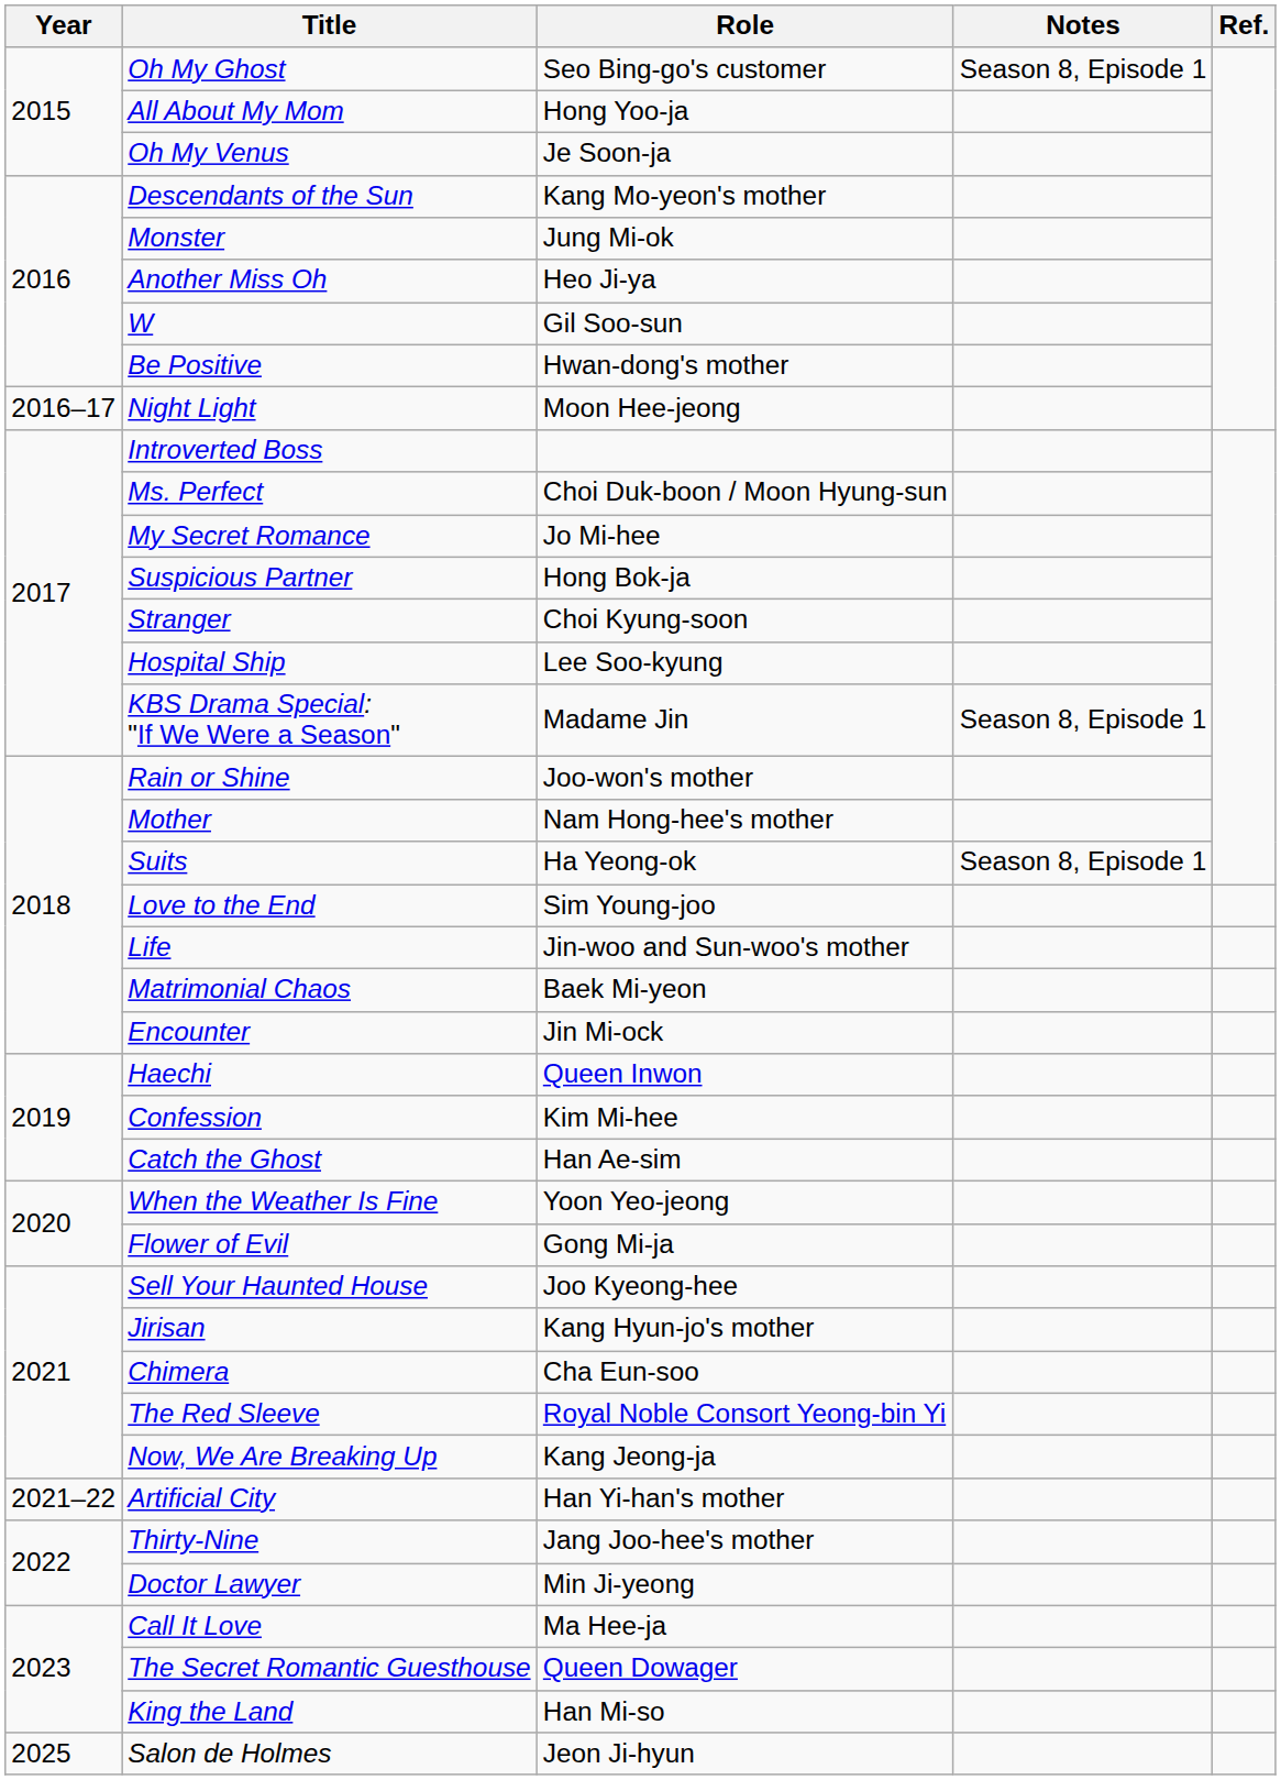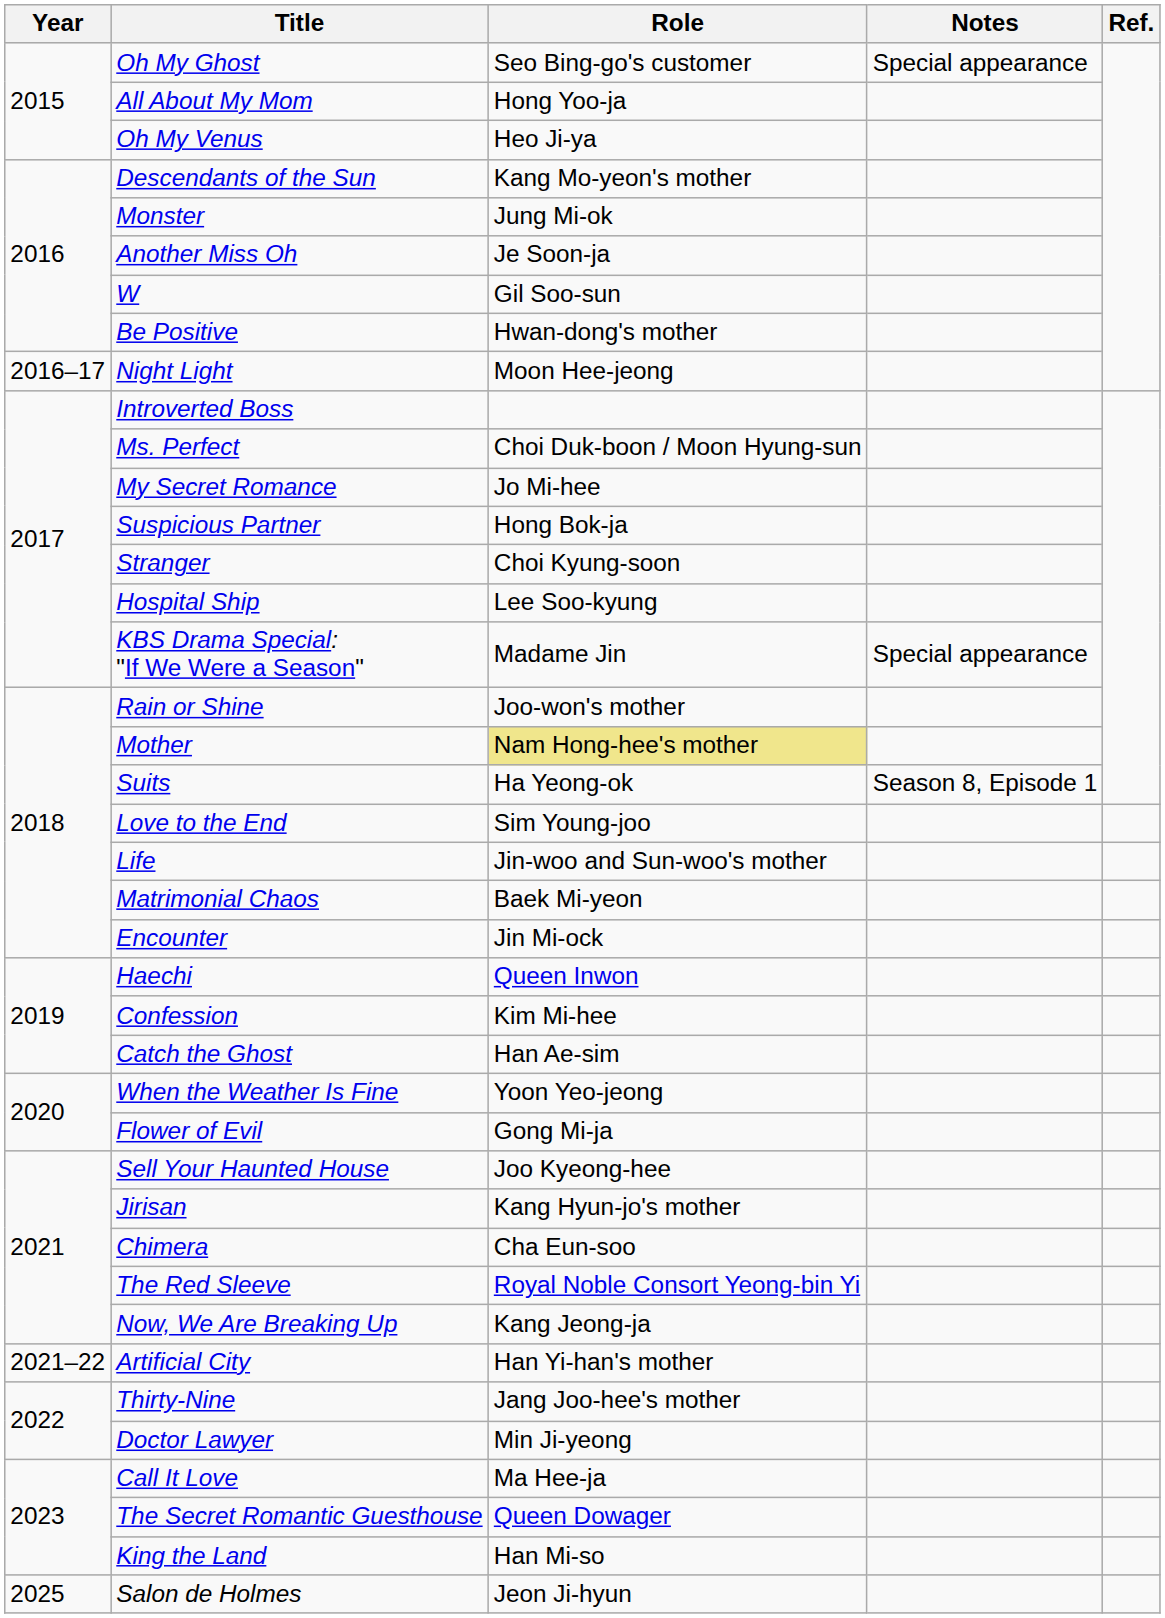 <table class="wikitable sortable">
 <tr>
 <th>Year</th>
 <th>Title</th>
 <th>Role</th>
 <th class="unsortable">Notes</th>
 <th class="unsortable">Ref.</th>
 </tr>
 <tr>
 <td rowspan="3">2015</td>
 <td><em><a href='#'>Oh My Ghost</a></em></td>
 <td>Seo Bing-go's customer</td>
-<td>Season 8, Episode 1</td>
+<td>Special appearance</td>
 <td rowspan=9></td>
 </tr>
 <tr>
 <td><em><a href='#'>All About My Mom</a></em></td>
 <td>Hong Yoo-ja</td>
 <td></td>
 </tr>
 <tr>
 <td><em><a href='#'>Oh My Venus</a></em></td>
-<td>Je Soon-ja</td>
+<td>Heo Ji-ya</td>
 <td></td>
 </tr>
 <tr>
 <td rowspan="5">2016</td>
 <td><em><a href='#'>Descendants of the Sun</a></em></td>
 <td>Kang Mo-yeon's mother</td>
 <td></td>
 </tr>
 <tr>
 <td><em><a href='#'>Monster</a></em></td>
 <td>Jung Mi-ok</td>
 <td></td>
 </tr>
 <tr>
 <td><em><a href='#'>Another Miss Oh</a></em></td>
-<td>Heo Ji-ya</td>
+<td>Je Soon-ja</td>
 <td></td>
 </tr>
 <tr>
 <td><em><a href='#'>W</a></em></td>
 <td>Gil Soo-sun</td>
 <td></td>
 </tr>
 <tr>
 <td><em><a href='#'>Be Positive</a></em></td>
 <td>Hwan-dong's mother</td>
 <td></td>
 </tr>
 <tr>
 <td>2016–17</td>
 <td><em><a href='#'>Night Light</a></em></td>
 <td>Moon Hee-jeong</td>
 <td></td>
 </tr>
 <tr>
 <td rowspan="7">2017</td>
 <td><em><a href='#'>Introverted Boss</a></em></td>
 <td></td>
 <td></td>
 <td rowspan=10></td>
 </tr>
 <tr>
 <td><em><a href='#'>Ms. Perfect</a></em></td>
 <td>Choi Duk-boon / Moon Hyung-sun</td>
 <td></td>
 </tr>
 <tr>
 <td><em><a href='#'>My Secret Romance</a></em></td>
 <td>Jo Mi-hee</td>
 <td></td>
 </tr>
 <tr>
 <td><em><a href='#'>Suspicious Partner</a></em></td>
 <td>Hong Bok-ja</td>
 <td></td>
 </tr>
 <tr>
 <td><em><a href='#'>Stranger</a></em></td>
 <td>Choi Kyung-soon</td>
 <td></td>
 </tr>
 <tr>
 <td><em><a href='#'>Hospital Ship</a></em></td>
 <td>Lee Soo-kyung</td>
 <td></td>
 </tr>
 <tr>
 <td><em><a href='#'>KBS Drama Special</a>:</em><br>"<a href='#'>If We Were a Season</a>"</td>
 <td>Madame Jin</td>
-<td>Season 8, Episode 1</td>
+<td>Special appearance</td>
 </tr>
 <tr>
 <td rowspan="7">2018</td>
 <td><em><a href='#'>Rain or Shine</a></em></td>
 <td>Joo-won's mother</td>
 <td></td>
 </tr>
 <tr>
 <td><em><a href='#'>Mother</a></em></td>
-<td>Nam Hong-hee's mother</td>
+<td style="background: khaki;">Nam Hong-hee's mother</td>
 <td></td>
 </tr>
 <tr>
 <td><em><a href='#'>Suits</a></em></td>
 <td>Ha Yeong-ok</td>
 <td>Season 8, Episode 1</td>
 </tr>
 <tr>
 <td><em><a href='#'>Love to the End</a></em></td>
 <td>Sim Young-joo</td>
 <td></td>
 <td></td>
 </tr>
 <tr>
 <td><em><a href='#'>Life</a></em></td>
 <td>Jin-woo and Sun-woo's mother</td>
 <td></td>
 <td></td>
 </tr>
 <tr>
 <td><em><a href='#'>Matrimonial Chaos</a></em></td>
 <td>Baek Mi-yeon</td>
 <td></td>
 <td></td>
 </tr>
 <tr>
 <td><em><a href='#'>Encounter</a></em></td>
 <td>Jin Mi-ock</td>
 <td></td>
 <td></td>
 </tr>
 <tr>
 <td rowspan="3">2019</td>
 <td><em><a href='#'>Haechi</a></em></td>
 <td><a href='#'>Queen Inwon</a></td>
 <td></td>
 <td rowspan=1></td>
 </tr>
 <tr>
 <td><em><a href='#'>Confession</a></em></td>
 <td>Kim Mi-hee</td>
 <td></td>
 <td></td>
 </tr>
 <tr>
 <td><em><a href='#'>Catch the Ghost</a></em></td>
 <td>Han Ae-sim</td>
 <td></td>
 <td></td>
 </tr>
 <tr>
 <td rowspan="2">2020</td>
 <td><em><a href='#'>When the Weather Is Fine</a></em></td>
 <td>Yoon Yeo-jeong</td>
 <td></td>
 <td></td>
 </tr>
 <tr>
 <td><em><a href='#'>Flower of Evil</a></em></td>
 <td>Gong Mi-ja</td>
 <td></td>
 <td></td>
 </tr>
 <tr>
 <td rowspan="5">2021</td>
 <td><em><a href='#'>Sell Your Haunted House</a></em></td>
 <td>Joo Kyeong-hee</td>
 <td></td>
 <td></td>
 </tr>
 <tr>
 <td><em><a href='#'>Jirisan</a></em></td>
 <td>Kang Hyun-jo's mother</td>
 <td></td>
 <td></td>
 </tr>
 <tr>
 <td><em><a href='#'>Chimera</a></em></td>
 <td>Cha Eun-soo</td>
 <td></td>
 <td></td>
 </tr>
 <tr>
 <td><em><a href='#'>The Red Sleeve</a></em></td>
 <td><a href='#'>Royal Noble Consort Yeong-bin Yi</a></td>
 <td></td>
 <td></td>
 </tr>
 <tr>
 <td><em><a href='#'>Now, We Are Breaking Up</a></em></td>
 <td>Kang Jeong-ja</td>
 <td></td>
 <td></td>
 </tr>
 <tr>
 <td>2021–22</td>
 <td><em><a href='#'>Artificial City</a></em></td>
 <td>Han Yi-han's mother</td>
 <td></td>
 <td></td>
 </tr>
 <tr>
 <td rowspan =2>2022</td>
 <td><em><a href='#'>Thirty-Nine</a></em></td>
 <td>Jang Joo-hee's mother</td>
 <td></td>
 <td></td>
 </tr>
 <tr>
 <td><em><a href='#'>Doctor Lawyer</a></em></td>
 <td>Min Ji-yeong</td>
 <td></td>
 <td></td>
 </tr>
 <tr>
 <td rowspan="3">2023</td>
 <td><em><a href='#'>Call It Love</a></em></td>
 <td>Ma Hee-ja</td>
 <td></td>
 <td></td>
 </tr>
 <tr>
 <td><em><a href='#'>The Secret Romantic Guesthouse</a></em></td>
 <td><a href='#'>Queen Dowager</a></td>
 <td></td>
 <td></td>
 </tr>
 <tr>
 <td><em><a href='#'>King the Land</a></em></td>
 <td>Han Mi-so</td>
 <td></td>
 <td></td>
 </tr>
 <tr>
 <td>2025</td>
 <td><em>Salon de Holmes</em></td>
 <td>Jeon Ji-hyun</td>
 <td></td>
 <td></td>
 </tr>
 </table>
